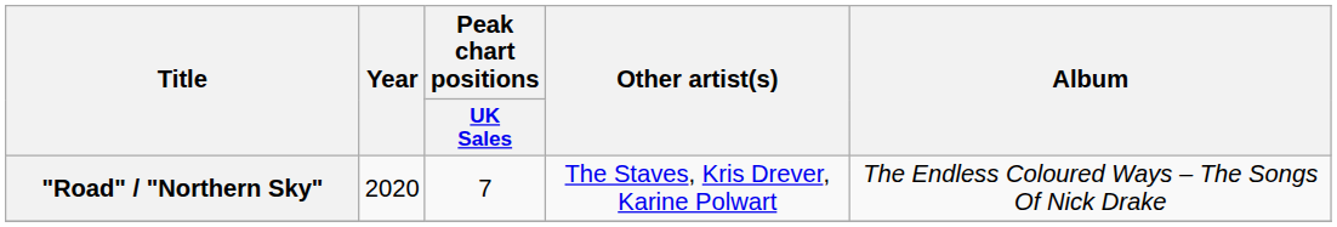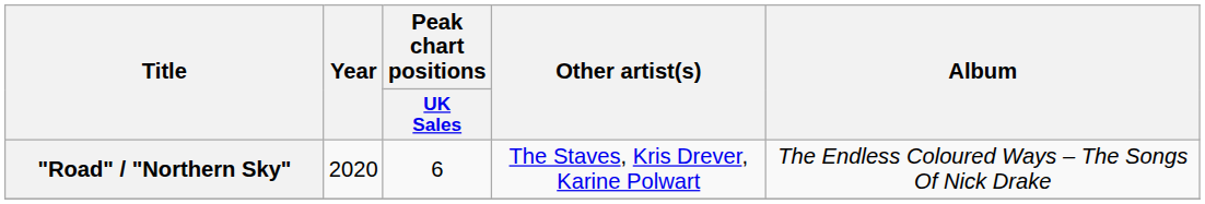 <table class="wikitable plainrowheaders" style="text-align:center;">
 <tr>
 <th scope="col" rowspan="2" style="width:14em;">Title</th>
 <th scope="col" rowspan="2" style="width:2em;">Year</th>
 <th scope="col" colspan="1">Peak chart positions</th>
 <th scope="col" rowspan="2" style="width:12em;">Other artist(s)</th>
 <th scope="col"rowspan="2">Album</th>
 </tr>
 <tr>
 <th scope="col" style="width:3em;font-size:85%;"><a href='#'>UK<br>Sales</a><br></th>
 </tr>
 <tr>
 <th scope="row">"Road" / "Northern Sky"</th>
 <td>2020</td>
-<td>7</td>
+<td>6</td>
 <td><a href='#'>The Staves</a>, <a href='#'>Kris Drever</a>, <a href='#'>Karine Polwart</a></td>
 <td><em>The Endless Coloured Ways – The Songs Of Nick Drake</em></td>
 </tr>
 <tr>
 </tr>
 </table>
